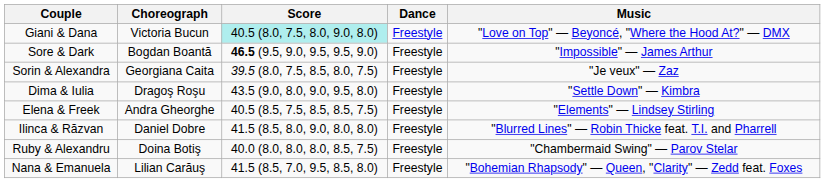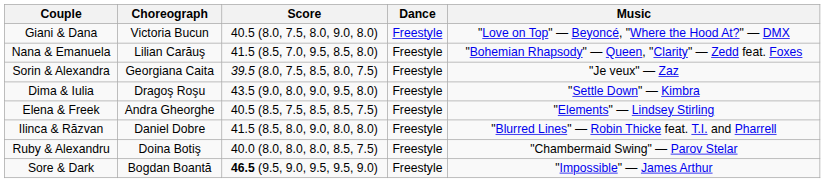 <table class="wikitable" style="text-align: center; width:85%;">
 <tr>
 <th>Couple</th>
 <th>Choreograph</th>
 <th>Score</th>
 <th>Dance</th>
 <th>Music</th>
 </tr>
 <tr>
 <td>Giani & Dana</td>
 <td>Victoria Bucun</td>
-<td style="background: paleturquoise;">40.5 (8.0, 7.5, 8.0, 9.0, 8.0)</td>
+<td>40.5 (8.0, 7.5, 8.0, 9.0, 8.0)</td>
 <td><a href='#'>Freestyle</a></td>
 <td>"<a href='#'>Love on Top</a>" — <a href='#'>Beyoncé</a>, "<a href='#'>Where the Hood At?</a>" — <a href='#'>DMX</a></td>
 </tr>
 <tr>
-<td>Sore & Dark</td>
-<td>Bogdan Boantă</td>
-<td><span><strong>46.5</strong> (9.5, 9.0, 9.5, 9.5, 9.0)</span></td>
+<td>Nana & Emanuela</td>
+<td>Lilian Carăuş</td>
+<td>41.5 (8.5, 7.0, 9.5, 8.5, 8.0)</td>
 <td>Freestyle</td>
-<td>"<a href='#'>Impossible</a>" — <a href='#'>James Arthur</a></td>
+<td>"<a href='#'>Bohemian Rhapsody</a>" — <a href='#'>Queen</a>, "<a href='#'>Clarity</a>" — <a href='#'>Zedd</a> feat. <a href='#'>Foxes</a></td>
 </tr>
 <tr>
 <td>Sorin & Alexandra</td>
 <td>Georgiana Caita</td>
 <td><span><em>39.5</em> (8.0, 7.5, 8.5, 8.0, 7.5)</span></td>
 <td>Freestyle</td>
 <td>"Je veux" — <a href='#'>Zaz</a></td>
 </tr>
 <tr>
 <td>Dima & Iulia</td>
 <td>Dragoş Roşu</td>
 <td>43.5 (9.0, 8.0, 9.0, 9.5, 8.0)</td>
 <td>Freestyle</td>
 <td>"<a href='#'>Settle Down</a>" — <a href='#'>Kimbra</a></td>
 </tr>
 <tr>
 <td>Elena & Freek</td>
 <td>Andra Gheorghe</td>
 <td>40.5 (8.5, 7.5, 8.5, 8.5, 7.5)</td>
 <td>Freestyle</td>
 <td>"<a href='#'>Elements</a>" — <a href='#'>Lindsey Stirling</a></td>
 </tr>
 <tr>
 <td>Ilinca & Răzvan</td>
 <td>Daniel Dobre</td>
 <td>41.5 (8.5, 8.0, 9.0, 8.0, 8.0)</td>
 <td>Freestyle</td>
 <td>"<a href='#'>Blurred Lines</a>" — <a href='#'>Robin Thicke</a> feat. <a href='#'>T.I.</a> and <a href='#'>Pharrell</a></td>
 </tr>
 <tr>
 <td>Ruby & Alexandru</td>
 <td>Doina Botiş</td>
 <td>40.0 (8.0, 8.0, 8.0, 8.5, 7.5)</td>
 <td>Freestyle</td>
 <td>"Chambermaid Swing" — <a href='#'>Parov Stelar</a></td>
 </tr>
 <tr>
-<td>Nana & Emanuela</td>
-<td>Lilian Carăuş</td>
-<td>41.5 (8.5, 7.0, 9.5, 8.5, 8.0)</td>
+<td>Sore & Dark</td>
+<td>Bogdan Boantă</td>
+<td><span><strong>46.5</strong> (9.5, 9.0, 9.5, 9.5, 9.0)</span></td>
 <td>Freestyle</td>
-<td>"<a href='#'>Bohemian Rhapsody</a>" — <a href='#'>Queen</a>, "<a href='#'>Clarity</a>" — <a href='#'>Zedd</a> feat. <a href='#'>Foxes</a></td>
+<td>"<a href='#'>Impossible</a>" — <a href='#'>James Arthur</a></td>
 </tr>
 </table>
